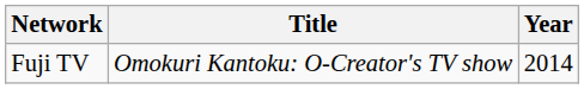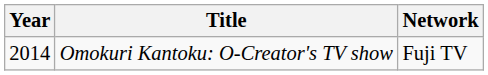 <table class="wikitable">
 <tr>
+<th>Year</th>
+<th>Title</th>
 <th>Network</th>
-<th>Title</th>
-<th>Year</th>
 </tr>
 <tr>
+<td>2014</td>
+<td><em>Omokuri Kantoku: O-Creator's TV show</em></td>
 <td>Fuji TV</td>
-<td><em>Omokuri Kantoku: O-Creator's TV show</em></td>
-<td>2014</td>
 </tr>
 </table>
